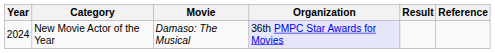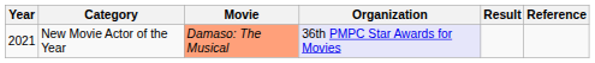 <table class="wikitable" style="width:86%;">
 <tr>
 <th>Year</th>
 <th>Category</th>
 <th>Movie</th>
 <th>Organization</th>
 <th>Result</th>
 <th>Reference</th>
 </tr>
 <tr>
-<td>2024</td>
+<td>2021</td>
 <td>New Movie Actor of the Year</td>
-<td><em>Damaso: The Musical</em></td>
+<td style="background: lightsalmon;"><em>Damaso: The Musical</em></td>
 <td style="background: lavender;">36th <a href='#'>PMPC Star Awards for Movies</a></td>
 <td></td>
 <td></td>
 </tr>
 </table>
